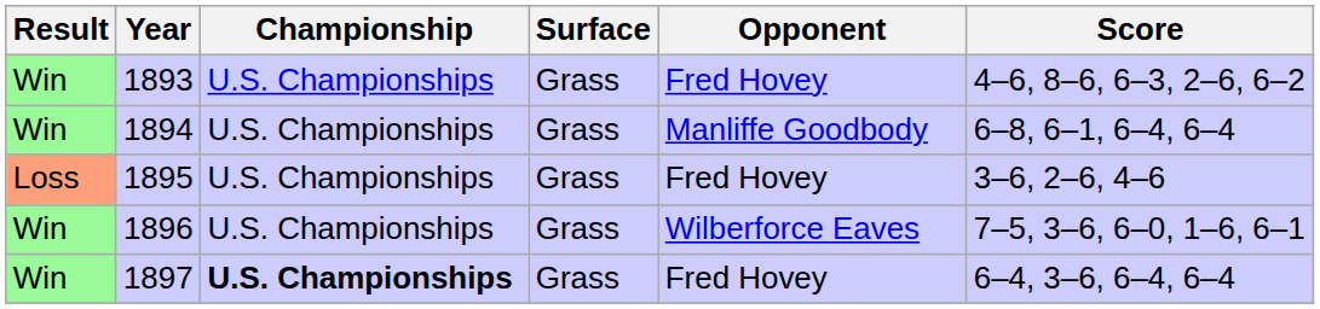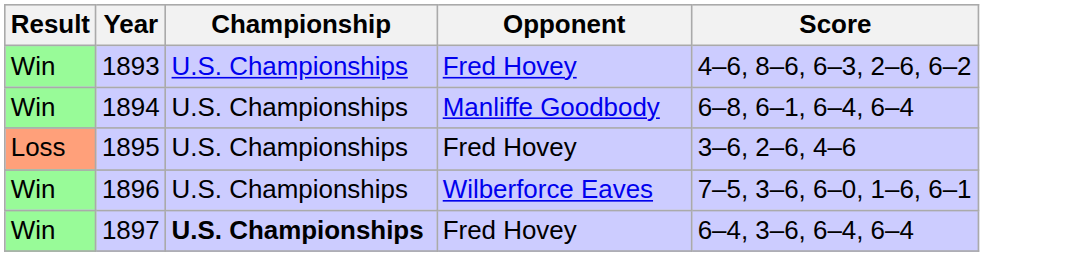 <table class="sortable wikitable">
 <tr>
 <th style="width:40px">Result</th>
 <th style="width:30px">Year</th>
 <th style="width:160px">Championship</th>
-<th style="width:50px">Surface</th>
 <th style="width:150px">Opponent</th>
 <th style="width:170px" class="unsortable">Score</th>
 </tr>
 <tr style="background:#ccf;">
 <td style="background:#98fb98;">Win</td>
 <td>1893</td>
 <td><a href='#'>U.S. Championships</a></td>
-<td>Grass</td>
 <td> <a href='#'>Fred Hovey</a></td>
 <td>4–6, 8–6, 6–3, 2–6, 6–2</td>
 </tr>
 <tr style="background:#ccf;">
 <td style="background:#98fb98;">Win</td>
 <td>1894</td>
 <td>U.S. Championships</td>
-<td>Grass</td>
 <td> <a href='#'>Manliffe Goodbody</a></td>
 <td>6–8, 6–1, 6–4, 6–4</td>
 </tr>
 <tr style="background:#ccf;">
 <td style="background:#ffa07a;">Loss</td>
 <td>1895</td>
 <td>U.S. Championships</td>
-<td>Grass</td>
 <td> Fred Hovey</td>
 <td>3–6, 2–6, 4–6</td>
 </tr>
 <tr style="background:#ccf;">
 <td style="background:#98fb98;">Win</td>
 <td>1896</td>
 <td>U.S. Championships</td>
-<td>Grass</td>
 <td> <a href='#'>Wilberforce Eaves</a></td>
 <td>7–5, 3–6, 6–0, 1–6, 6–1</td>
 </tr>
 <tr style="background:#ccf;">
 <td style="background:#98fb98;">Win</td>
 <td>1897</td>
 <td><strong>U.S. Championships</strong></td>
-<td>Grass</td>
 <td> Fred Hovey</td>
 <td>6–4, 3–6, 6–4, 6–4</td>
 </tr>
 </table>
